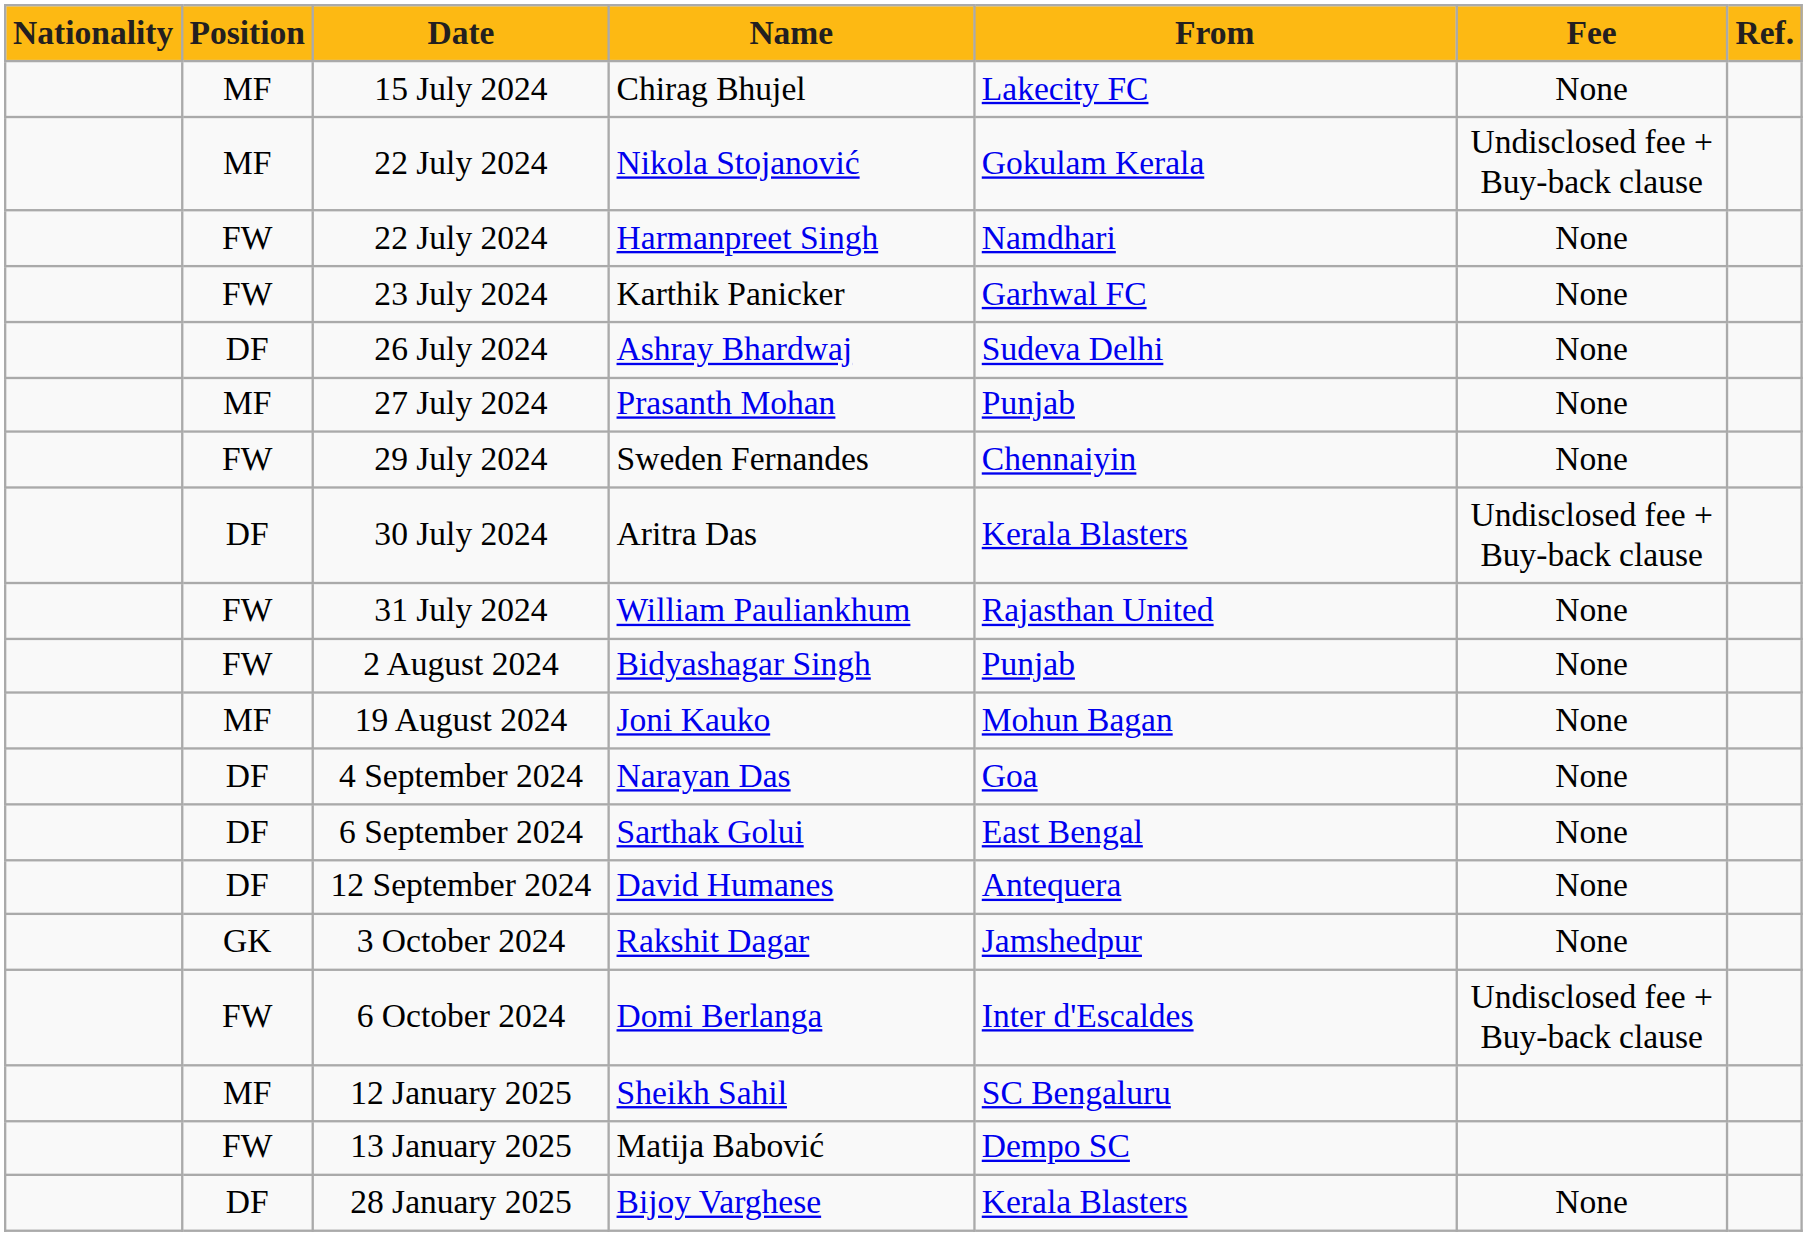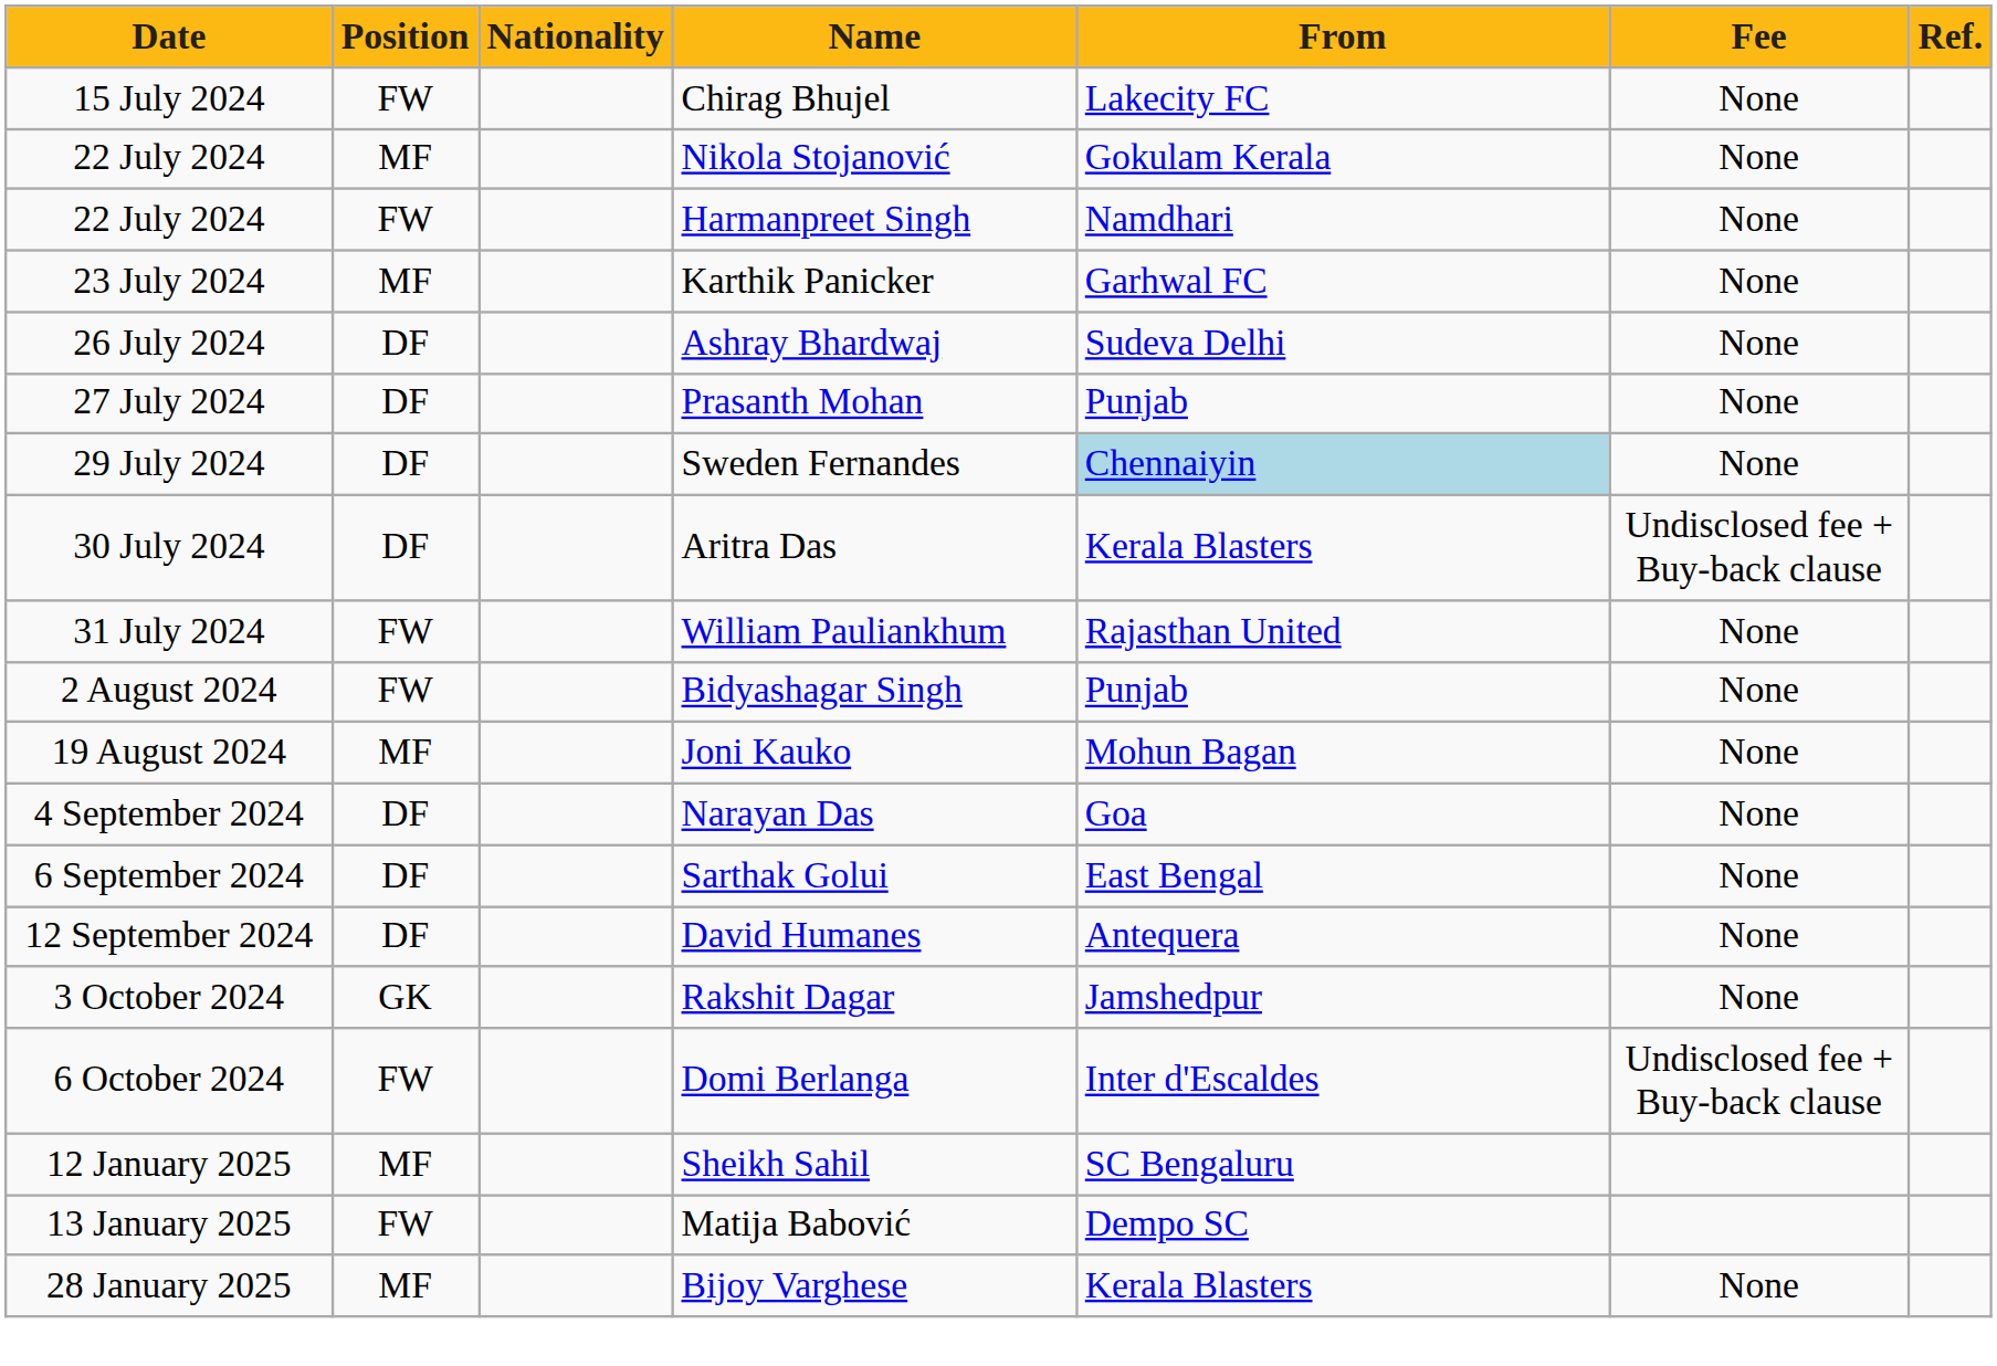 <table class="wikitable"  style="text-align:center; font-size:90%; ">
 <tr>
+<th style="background:#FDB913; color:#231F20; width:120px;">Date</th>
+<th style="background:#FDB913; color:#231F20; width:50px;">Position</th>
 <th style="background:#FDB913; color:#231F20; width:50px;">Nationality</th>
-<th style="background:#FDB913; color:#231F20; width:50px;">Position</th>
-<th style="background:#FDB913; color:#231F20; width:120px;">Date</th>
 <th style="background:#FDB913; color:#231F20; width:150px;">Name</th>
 <th style="background:#FDB913; color:#231F20; width:200px;">From</th>
 <th style="background:#FDB913; color:#231F20; width:110px;">Fee</th>
 <th style="background:#FDB913; color:#231F20; width:25px;">Ref.</th>
 </tr>
 <tr>
+<td>15 July 2024</td>
+<td style="text-align:center;">FW</td>
 <td style="text-align:left;"></td>
-<td style="text-align:center;">MF</td>
-<td>15 July 2024</td>
 <td style="text-align:left;">Chirag Bhujel</td>
 <td style="text-align:left;"> <a href='#'>Lakecity FC</a></td>
 <td>None</td>
 <td></td>
 </tr>
 <tr>
+<td>22 July 2024</td>
+<td style="text-align:center;">MF</td>
 <td style="text-align:left;"></td>
-<td style="text-align:center;">MF</td>
-<td>22 July 2024</td>
 <td style="text-align:left;"><a href='#'>Nikola Stojanović</a></td>
 <td style="text-align:left;"> <a href='#'>Gokulam Kerala</a></td>
-<td>Undisclosed fee +<br>Buy-back clause</td>
+<td>None</td>
 <td></td>
 </tr>
 <tr>
+<td>22 July 2024</td>
+<td style="text-align:center;">FW</td>
 <td style="text-align:left;"></td>
-<td style="text-align:center;">FW</td>
-<td>22 July 2024</td>
 <td style="text-align:left;"><a href='#'>Harmanpreet Singh</a></td>
 <td style="text-align:left;"> <a href='#'>Namdhari</a></td>
 <td>None</td>
 <td></td>
 </tr>
 <tr>
+<td>23 July 2024</td>
+<td style="text-align:center;">MF</td>
 <td style="text-align:left;"></td>
-<td style="text-align:center;">FW</td>
-<td>23 July 2024</td>
 <td style="text-align:left;">Karthik Panicker</td>
 <td style="text-align:left;"> <a href='#'>Garhwal FC</a></td>
 <td>None</td>
 <td></td>
 </tr>
 <tr>
+<td>26 July 2024</td>
+<td style="text-align:center;">DF</td>
 <td style="text-align:left;"></td>
-<td style="text-align:center;">DF</td>
-<td>26 July 2024</td>
 <td style="text-align:left;"><a href='#'>Ashray Bhardwaj</a></td>
 <td style="text-align:left;"> <a href='#'>Sudeva Delhi</a></td>
 <td>None</td>
 <td></td>
 </tr>
 <tr>
+<td>27 July 2024</td>
+<td>DF</td>
 <td style="text-align:left;"></td>
-<td style="text-align:center;">MF</td>
-<td>27 July 2024</td>
 <td style="text-align:left;"><a href='#'>Prasanth Mohan</a></td>
 <td style="text-align:left;"> <a href='#'>Punjab</a></td>
 <td>None</td>
 <td></td>
 </tr>
 <tr>
+<td>29 July 2024</td>
+<td>DF</td>
 <td style="text-align:left;"></td>
-<td style="text-align:center;">FW</td>
-<td>29 July 2024</td>
 <td style="text-align:left;">Sweden Fernandes</td>
-<td style="text-align:left;"> <a href='#'>Chennaiyin</a></td>
+<td style="background: lightblue; text-align:left;"> <a href='#'>Chennaiyin</a></td>
 <td>None</td>
 <td></td>
 </tr>
 <tr>
+<td>30 July 2024</td>
+<td style="text-align:center;">DF</td>
 <td style="text-align:left;"></td>
-<td style="text-align:center;">DF</td>
-<td>30 July 2024</td>
 <td style="text-align:left;">Aritra Das</td>
 <td style="text-align:left;"> <a href='#'>Kerala Blasters</a></td>
 <td>Undisclosed fee +<br>Buy-back clause</td>
 <td></td>
 </tr>
 <tr>
+<td>31 July 2024</td>
+<td style="text-align:center;">FW</td>
 <td style="text-align:left;"></td>
-<td style="text-align:center;">FW</td>
-<td>31 July 2024</td>
 <td style="text-align:left;"><a href='#'>William Pauliankhum</a></td>
 <td style="text-align:left;"> <a href='#'>Rajasthan United</a></td>
 <td>None</td>
 <td></td>
 </tr>
 <tr>
+<td>2 August 2024</td>
+<td style="text-align:center;">FW</td>
 <td style="text-align:left;"></td>
-<td style="text-align:center;">FW</td>
-<td>2 August 2024</td>
 <td style="text-align:left;"><a href='#'>Bidyashagar Singh</a></td>
 <td style="text-align:left;"> <a href='#'>Punjab</a></td>
 <td>None</td>
 <td></td>
 </tr>
 <tr>
+<td>19 August 2024</td>
+<td style="text-align:center;">MF</td>
 <td style="text-align:left;"></td>
-<td style="text-align:center;">MF</td>
-<td>19 August 2024</td>
 <td style="text-align:left;"><a href='#'>Joni Kauko</a></td>
 <td style="text-align:left;"> <a href='#'>Mohun Bagan</a></td>
 <td>None</td>
 <td></td>
 </tr>
 <tr>
+<td>4 September 2024</td>
+<td style="text-align:center;">DF</td>
 <td style="text-align:left;"></td>
-<td style="text-align:center;">DF</td>
-<td>4 September 2024</td>
 <td style="text-align:left;"><a href='#'>Narayan Das</a></td>
 <td style="text-align:left;"> <a href='#'>Goa</a></td>
 <td>None</td>
 <td></td>
 </tr>
 <tr>
+<td>6 September 2024</td>
+<td style="text-align:center;">DF</td>
 <td style="text-align:left;"></td>
-<td style="text-align:center;">DF</td>
-<td>6 September 2024</td>
 <td style="text-align:left;"><a href='#'>Sarthak Golui</a></td>
 <td style="text-align:left;"> <a href='#'>East Bengal</a></td>
 <td>None</td>
 <td></td>
 </tr>
 <tr>
+<td>12 September 2024</td>
+<td style="text-align:center;">DF</td>
 <td style="text-align:left;"></td>
-<td style="text-align:center;">DF</td>
-<td>12 September 2024</td>
 <td style="text-align:left;"><a href='#'>David Humanes</a></td>
 <td style="text-align:left;"> <a href='#'>Antequera</a></td>
 <td>None</td>
 <td></td>
 </tr>
 <tr>
+<td>3 October 2024</td>
+<td style="text-align:center;">GK</td>
 <td style="text-align:left;"></td>
-<td style="text-align:center;">GK</td>
-<td>3 October 2024</td>
 <td style="text-align:left;"><a href='#'>Rakshit Dagar</a></td>
 <td style="text-align:left;"> <a href='#'>Jamshedpur</a></td>
 <td>None</td>
 <td></td>
 </tr>
 <tr>
+<td>6 October 2024</td>
+<td style="text-align:center;">FW</td>
 <td style="text-align:left;"></td>
-<td style="text-align:center;">FW</td>
-<td>6 October 2024</td>
 <td style="text-align:left;"><a href='#'>Domi Berlanga</a></td>
 <td style="text-align:left;"> <a href='#'>Inter d'Escaldes</a></td>
 <td>Undisclosed fee +<br>Buy-back clause</td>
 <td></td>
 </tr>
 <tr>
+<td>12 January 2025</td>
+<td style="text-align:center;">MF</td>
 <td style="text-align:left;"></td>
-<td style="text-align:center;">MF</td>
-<td>12 January 2025</td>
 <td style="text-align:left;"><a href='#'>Sheikh Sahil</a></td>
 <td style="text-align:left;"> <a href='#'>SC Bengaluru</a></td>
 <td></td>
 <td></td>
 </tr>
 <tr>
+<td>13 January 2025</td>
+<td style="text-align:center;">FW</td>
 <td style="text-align:left;"></td>
-<td style="text-align:center;">FW</td>
-<td>13 January 2025</td>
 <td style="text-align:left;">Matija Babović</td>
 <td style="text-align:left;"> <a href='#'>Dempo SC</a></td>
 <td></td>
 <td></td>
 </tr>
 <tr>
+<td>28 January 2025</td>
+<td style="text-align:center;">MF</td>
 <td style="text-align:left;"></td>
-<td>DF</td>
-<td>28 January 2025</td>
 <td style="text-align:left;"><a href='#'>Bijoy Varghese</a></td>
 <td style="text-align:left;"> <a href='#'>Kerala Blasters</a></td>
 <td>None</td>
 <td></td>
 </tr>
 </table>
